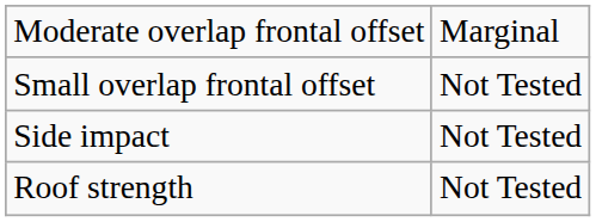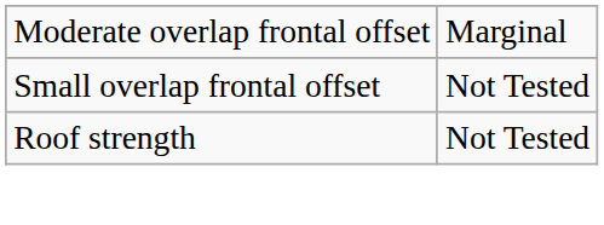 <table class="wikitable">
 <tr>
 <td>Moderate overlap frontal offset</td>
 <td>Marginal</td>
 </tr>
 <tr>
 <td>Small overlap frontal offset</td>
 <td>Not Tested</td>
 </tr>
 <tr>
-<td>Side impact</td>
-<td>Not Tested</td>
-</tr>
-<tr>
 <td>Roof strength</td>
 <td>Not Tested</td>
 </tr>
 </table>
